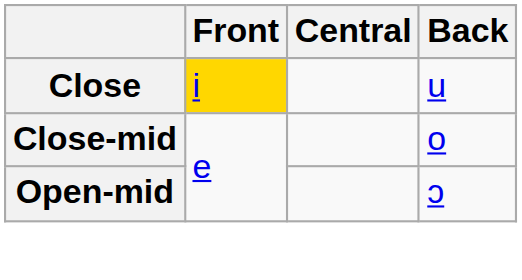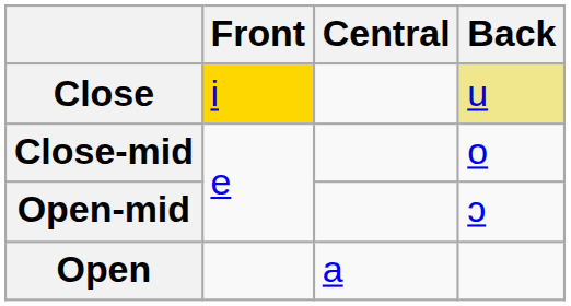 <table class="wikitable">
 <tr>
 <th></th>
 <th>Front</th>
 <th>Central</th>
 <th>Back</th>
 </tr>
 <tr>
 <th>Close</th>
 <td style="background: gold;"><a href='#'>i</a></td>
 <td></td>
-<td><a href='#'>u</a></td>
+<td style="background: khaki;"><a href='#'>u</a></td>
 </tr>
 <tr>
 <th>Close-mid</th>
 <td rowspan="2"><a href='#'>e</a></td>
 <td></td>
 <td><a href='#'>o</a></td>
 </tr>
 <tr>
 <th>Open-mid</th>
 <td></td>
 <td><a href='#'>ɔ</a></td>
 </tr>
+<tr>
+<th>Open</th>
+<td></td>
+<td><a href='#'>a</a></td>
+<td></td>
+</tr>
 </table>
